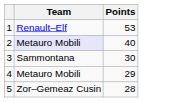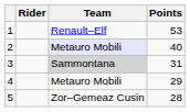 <table class="wikitable">
 <tr>
 <th></th>
+<th>Rider</th>
 <th>Team</th>
 <th>Points</th>
 </tr>
 <tr>
 <td>1</td>
+<td> </td>
 <td><a href='#'>Renault–Elf</a></td>
 <td align=right>53</td>
 </tr>
 <tr>
 <td>2</td>
+<td></td>
 <td style="background: lavender;">Metauro Mobili</td>
 <td align=right>40</td>
 </tr>
 <tr>
 <td>3</td>
-<td>Sammontana</td>
-<td align=right>30</td>
+<td></td>
+<td style="background: lightgrey;">Sammontana</td>
+<td align=right>31</td>
 </tr>
 <tr>
 <td>4</td>
+<td></td>
 <td>Metauro Mobili</td>
 <td align=right>29</td>
 </tr>
 <tr>
 <td>5</td>
+<td></td>
 <td>Zor–Gemeaz Cusin</td>
 <td align=right>28</td>
 </tr>
 </table>
